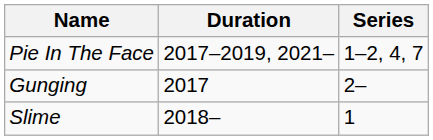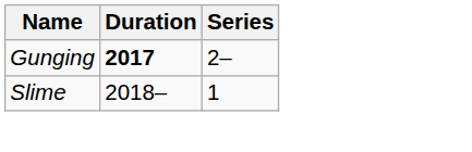 <table class="wikitable">
 <tr>
 <th>Name</th>
 <th>Duration</th>
 <th>Series</th>
 </tr>
 <tr>
-<td><em>Pie In The Face</em></td>
-<td>2017–2019, 2021–</td>
-<td>1–2, 4, 7</td>
-</tr>
-<tr>
 <td><em>Gunging</em></td>
-<td>2017</td>
+<td><strong>2017</strong></td>
 <td>2–</td>
 </tr>
 <tr>
 <td><em>Slime</em></td>
 <td>2018–</td>
 <td>1</td>
 </tr>
 </table>
